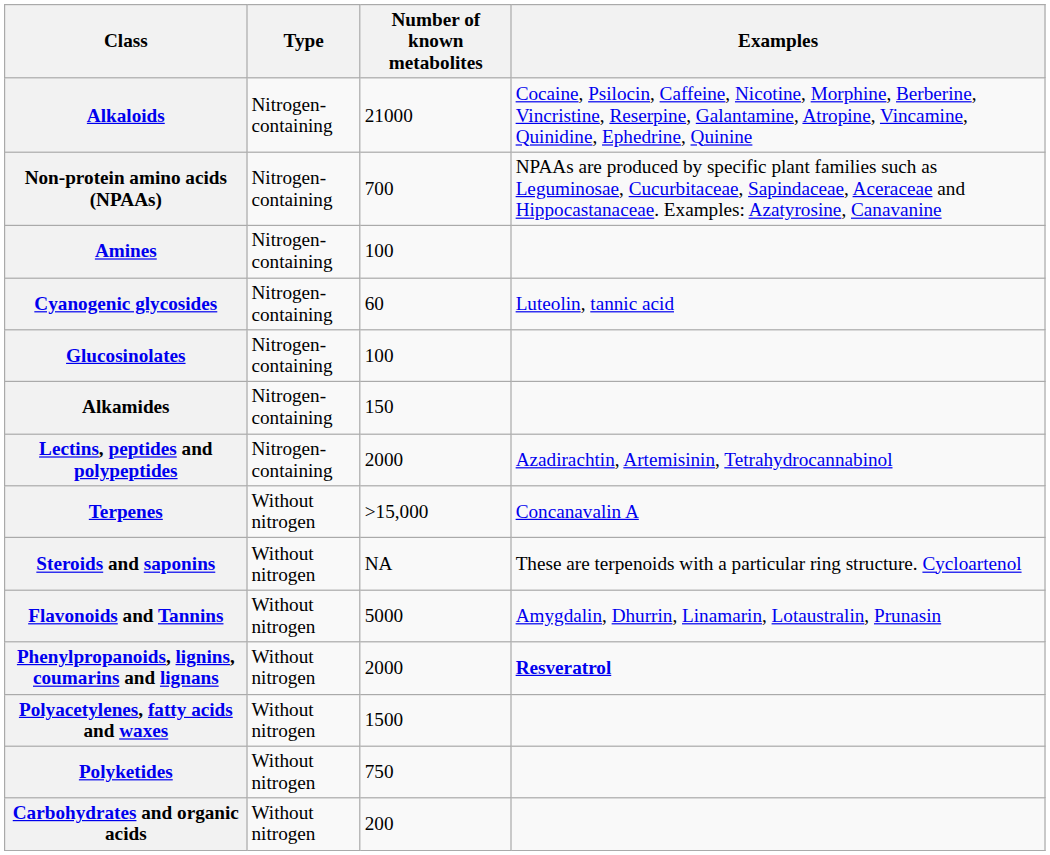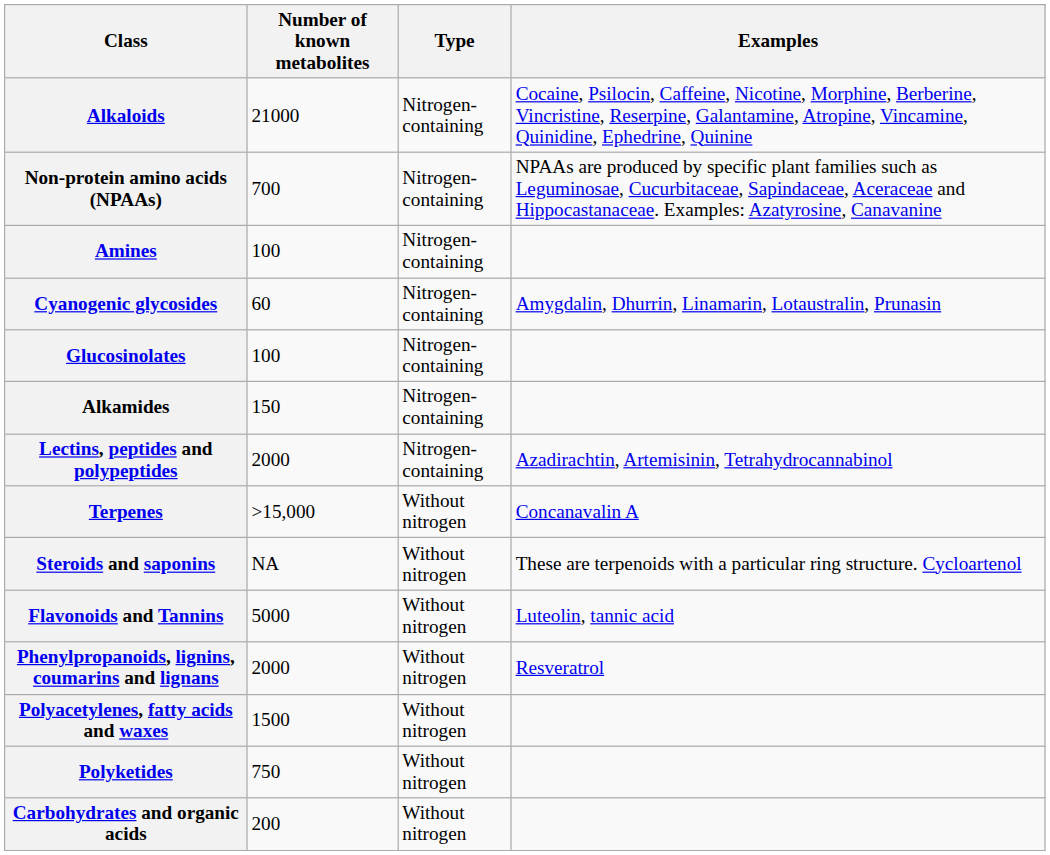 <table class="wikitable sortable" style="text-align: left;">
 <tr>
 <th>Class</th>
+<th>Number of known metabolites</th>
 <th>Type</th>
-<th>Number of known metabolites</th>
 <th>Examples</th>
 </tr>
 <tr>
 <th><a href='#'>Alkaloids</a></th>
+<td>21000</td>
 <td>Nitrogen-containing</td>
-<td>21000</td>
 <td><a href='#'>Cocaine</a>, <a href='#'>Psilocin</a>, <a href='#'>Caffeine</a>, <a href='#'>Nicotine</a>, <a href='#'>Morphine</a>, <a href='#'>Berberine</a>, <a href='#'>Vincristine</a>, <a href='#'>Reserpine</a>, <a href='#'>Galantamine</a>, <a href='#'>Atropine</a>, <a href='#'>Vincamine</a>, <a href='#'>Quinidine</a>, <a href='#'>Ephedrine</a>, <a href='#'>Quinine</a></td>
 </tr>
 <tr>
 <th>Non-protein amino acids (NPAAs)</th>
+<td>700</td>
 <td>Nitrogen-containing</td>
-<td>700</td>
 <td>NPAAs are produced by specific plant families such as <a href='#'>Leguminosae</a>, <a href='#'>Cucurbitaceae</a>, <a href='#'>Sapindaceae</a>, <a href='#'>Aceraceae</a> and <a href='#'>Hippocastanaceae</a>. Examples: <a href='#'>Azatyrosine</a>, <a href='#'>Canavanine</a></td>
 </tr>
 <tr>
 <th><a href='#'>Amines</a></th>
+<td>100</td>
 <td>Nitrogen-containing</td>
-<td>100</td>
 <td></td>
 </tr>
 <tr>
 <th><a href='#'>Cyanogenic glycosides</a></th>
+<td>60</td>
 <td>Nitrogen-containing</td>
-<td>60</td>
-<td><a href='#'>Luteolin</a>, <a href='#'>tannic acid</a></td>
+<td><a href='#'>Amygdalin</a>, <a href='#'>Dhurrin</a>, <a href='#'>Linamarin</a>, <a href='#'>Lotaustralin</a>, <a href='#'>Prunasin</a></td>
 </tr>
 <tr>
 <th><a href='#'>Glucosinolates</a></th>
+<td>100</td>
 <td>Nitrogen-containing</td>
-<td>100</td>
 <td></td>
 </tr>
 <tr>
 <th>Alkamides</th>
+<td>150</td>
 <td>Nitrogen-containing</td>
-<td>150</td>
 <td></td>
 </tr>
 <tr>
 <th><a href='#'>Lectins</a>, <a href='#'>peptides</a> and <a href='#'>polypeptides</a></th>
+<td>2000</td>
 <td>Nitrogen-containing</td>
-<td>2000</td>
 <td><a href='#'>Azadirachtin</a>, <a href='#'>Artemisinin</a>, <a href='#'>Tetrahydrocannabinol</a></td>
 </tr>
 <tr>
 <th><a href='#'>Terpenes</a></th>
+<td>>15,000</td>
 <td>Without nitrogen</td>
-<td>>15,000</td>
 <td><a href='#'>Concanavalin A</a></td>
 </tr>
 <tr>
 <th><a href='#'>Steroids</a> and <a href='#'>saponins</a></th>
+<td>NA</td>
 <td>Without nitrogen</td>
-<td>NA</td>
 <td>These are terpenoids with a particular ring structure. <a href='#'>Cycloartenol</a></td>
 </tr>
 <tr>
 <th><a href='#'>Flavonoids</a> and <a href='#'>Tannins</a></th>
+<td>5000</td>
 <td>Without nitrogen</td>
-<td>5000</td>
-<td><a href='#'>Amygdalin</a>, <a href='#'>Dhurrin</a>, <a href='#'>Linamarin</a>, <a href='#'>Lotaustralin</a>, <a href='#'>Prunasin</a></td>
+<td><a href='#'>Luteolin</a>, <a href='#'>tannic acid</a></td>
 </tr>
 <tr>
 <th><a href='#'>Phenylpropanoids</a>, <a href='#'>lignins</a>, <a href='#'>coumarins</a> and <a href='#'>lignans</a></th>
+<td>2000</td>
 <td>Without nitrogen</td>
-<td>2000</td>
-<td><strong><a href='#'>Resveratrol</a></strong></td>
+<td><a href='#'>Resveratrol</a></td>
 </tr>
 <tr>
 <th><a href='#'>Polyacetylenes</a>, <a href='#'>fatty acids</a> and <a href='#'>waxes</a></th>
+<td>1500</td>
 <td>Without nitrogen</td>
-<td>1500</td>
 <td></td>
 </tr>
 <tr>
 <th><a href='#'>Polyketides</a></th>
+<td>750</td>
 <td>Without nitrogen</td>
-<td>750</td>
 <td></td>
 </tr>
 <tr>
 <th><a href='#'>Carbohydrates</a> and organic acids</th>
+<td>200</td>
 <td>Without nitrogen</td>
-<td>200</td>
 <td></td>
 </tr>
 </table>
